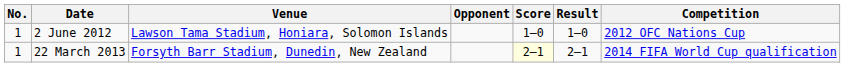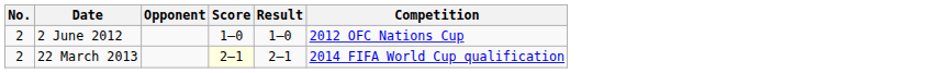 <table class="wikitable sortable">
 <tr>
 <th scope="col">No.</th>
 <th scope="col" data-sort-type="date">Date</th>
-<th scope="col">Venue</th>
 <th scope="col">Opponent</th>
 <th scope="col">Score</th>
 <th scope="col">Result</th>
 <th scope="col">Competition</th>
 </tr>
 <tr>
-<td style="text-align:center">1</td>
+<td style="text-align:center">2</td>
 <td>2 June 2012</td>
-<td><a href='#'>Lawson Tama Stadium</a>, <a href='#'>Honiara</a>, Solomon Islands</td>
 <td></td>
 <td style="text-align:center">1–0</td>
 <td style="text-align:center">1–0</td>
 <td><a href='#'>2012 OFC Nations Cup</a></td>
 </tr>
 <tr>
-<td style="text-align:center">1</td>
+<td style="text-align:center">2</td>
 <td>22 March 2013</td>
-<td><a href='#'>Forsyth Barr Stadium</a>, <a href='#'>Dunedin</a>, New Zealand</td>
 <td></td>
 <td style="background: lightyellow; text-align:center">2–1</td>
 <td style="text-align:center">2–1</td>
 <td><a href='#'>2014 FIFA World Cup qualification</a></td>
 </tr>
 </table>
